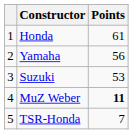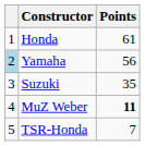 <table class="wikitable" style="font-size: 95%;">
 <tr>
 <th></th>
 <th>Constructor</th>
 <th>Points</th>
 </tr>
 <tr>
 <td align=center>1</td>
 <td> <a href='#'>Honda</a></td>
 <td align=right>61</td>
 </tr>
 <tr>
-<td align=center>2</td>
+<td align=center style="background: lightblue;">2</td>
 <td> <a href='#'>Yamaha</a></td>
 <td align=right>56</td>
 </tr>
 <tr>
 <td align=center>3</td>
 <td> <a href='#'>Suzuki</a></td>
-<td align=right>53</td>
+<td align=right>35</td>
 </tr>
 <tr>
 <td align=center>4</td>
 <td> <a href='#'>MuZ Weber</a></td>
 <td align=right><strong>11</strong></td>
 </tr>
 <tr>
 <td align=center>5</td>
 <td> <a href='#'>TSR-Honda</a></td>
 <td align=right>7</td>
 </tr>
 </table>
